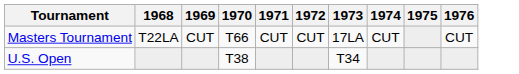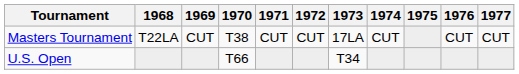 <table class="wikitable" style="font-size:95%;text-align:center;">
 <tr>
 <th>Tournament</th>
 <th>1968</th>
 <th>1969</th>
 <th>1970</th>
 <th>1971</th>
 <th>1972</th>
 <th>1973</th>
 <th>1974</th>
 <th>1975</th>
 <th>1976</th>
+<th>1977</th>
 </tr>
 <tr>
 <td align=left><a href='#'>Masters Tournament</a></td>
 <td>T22<span>LA</span></td>
 <td>CUT</td>
-<td>T66</td>
+<td>T38</td>
 <td>CUT</td>
 <td>CUT</td>
 <td>17<span>LA</span></td>
 <td>CUT</td>
 <td style="background:#eeeeee;"></td>
 <td>CUT</td>
+<td>CUT</td>
 </tr>
 <tr>
 <td align=left><a href='#'>U.S. Open</a></td>
 <td style="background:#eeeeee;"></td>
 <td style="background:#eeeeee;"></td>
-<td>T38</td>
+<td>T66</td>
 <td style="background:#eeeeee;"></td>
 <td style="background:#eeeeee;"></td>
 <td>T34</td>
 <td style="background:#eeeeee;"></td>
 <td style="background:#eeeeee;"></td>
 <td style="background:#eeeeee;"></td>
+<td style="background:#eeeeee;"></td>
 </tr>
 </table>
